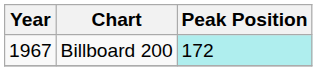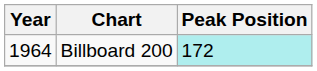 <table class="wikitable">
 <tr>
 <th align="left">Year</th>
 <th align="left">Chart</th>
 <th align="left">Peak Position</th>
 </tr>
 <tr>
-<td align="left">1967</td>
+<td align="left">1964</td>
 <td align="left">Billboard 200</td>
 <td align="left" style="background: paleturquoise;">172</td>
 </tr>
 <tr>
 </tr>
 </table>
